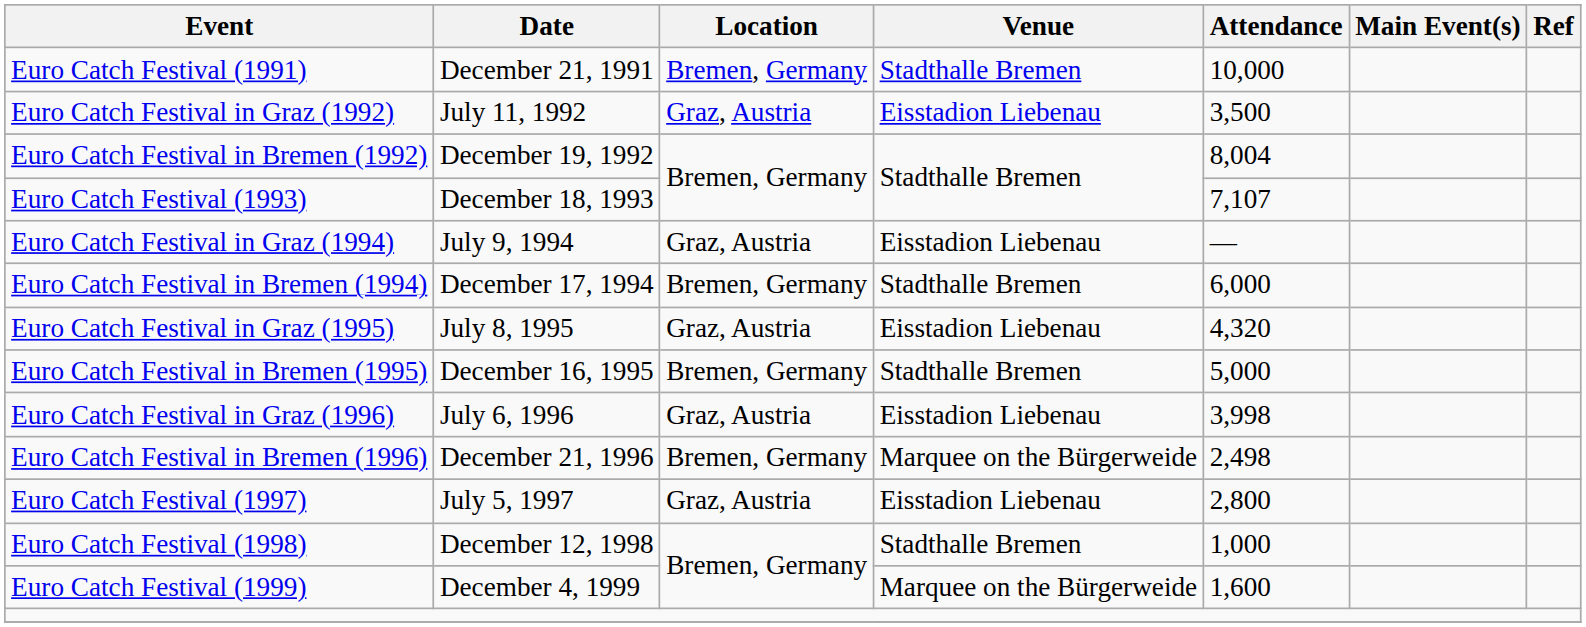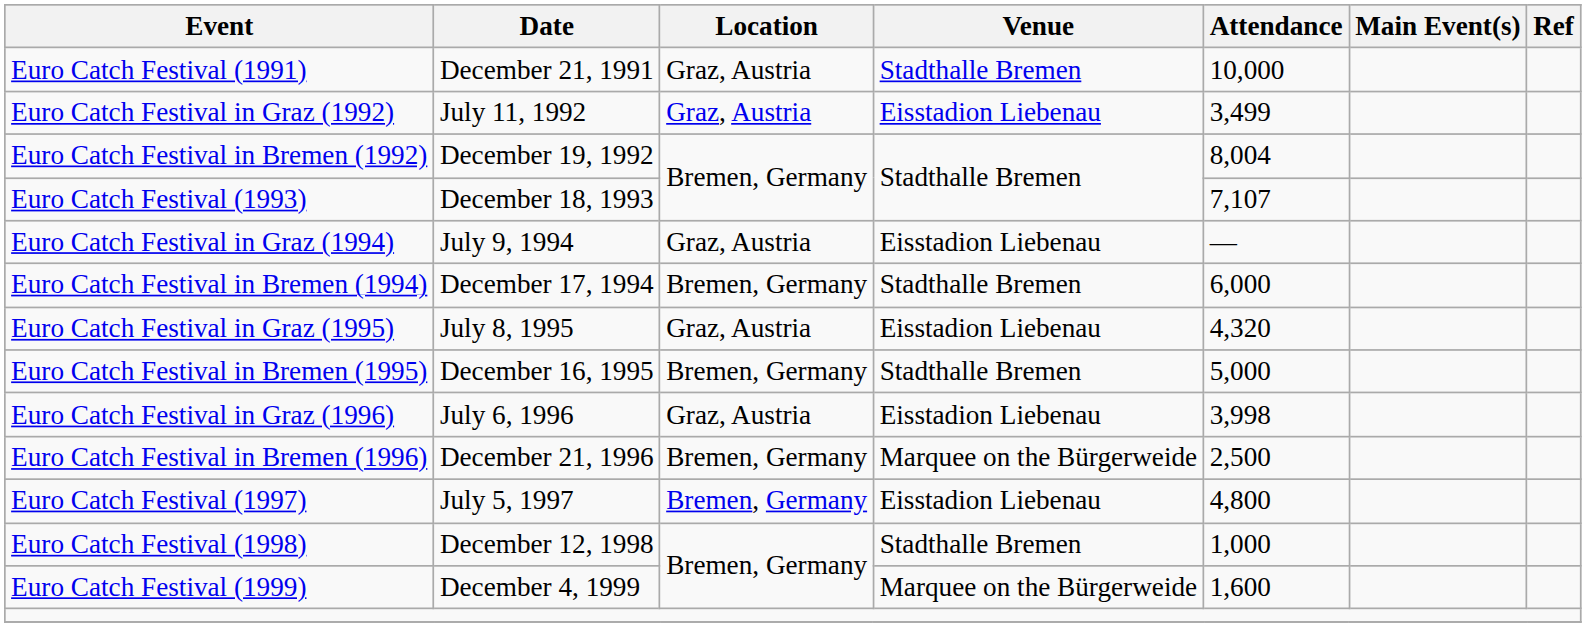 <table class="wikitable sortable">
 <tr>
 <th>Event</th>
 <th>Date</th>
 <th>Location</th>
 <th>Venue</th>
 <th>Attendance</th>
 <th class=unsortable>Main Event(s)</th>
 <th>Ref</th>
 </tr>
 <tr>
 <td><a href='#'>Euro Catch Festival (1991)</a></td>
 <td>December 21, 1991</td>
-<td><a href='#'>Bremen</a>, <a href='#'>Germany</a></td>
+<td>Graz, Austria</td>
 <td><a href='#'>Stadthalle Bremen</a></td>
 <td>10,000</td>
 <td></td>
 <td></td>
 </tr>
 <tr>
 <td><a href='#'>Euro Catch Festival in Graz (1992)</a></td>
 <td>July 11, 1992</td>
 <td><a href='#'>Graz</a>, <a href='#'>Austria</a></td>
 <td><a href='#'>Eisstadion Liebenau</a></td>
-<td>3,500</td>
+<td>3,499</td>
 <td></td>
 <td></td>
 </tr>
 <tr>
 <td><a href='#'>Euro Catch Festival in Bremen (1992)</a></td>
 <td>December 19, 1992</td>
 <td rowspan="2">Bremen, Germany</td>
 <td rowspan="2">Stadthalle Bremen</td>
 <td>8,004</td>
 <td></td>
 <td></td>
 </tr>
 <tr>
 <td><a href='#'>Euro Catch Festival (1993)</a></td>
 <td>December 18, 1993</td>
 <td>7,107</td>
 <td></td>
 <td></td>
 </tr>
 <tr>
 <td><a href='#'>Euro Catch Festival in Graz (1994)</a></td>
 <td>July 9, 1994</td>
 <td>Graz, Austria</td>
 <td>Eisstadion Liebenau</td>
 <td>—</td>
 <td></td>
 <td></td>
 </tr>
 <tr>
 <td><a href='#'>Euro Catch Festival in Bremen (1994)</a></td>
 <td>December 17, 1994</td>
 <td>Bremen, Germany</td>
 <td>Stadthalle Bremen</td>
 <td>6,000</td>
 <td></td>
 <td></td>
 </tr>
 <tr>
 <td><a href='#'>Euro Catch Festival in Graz (1995)</a></td>
 <td>July 8, 1995</td>
 <td>Graz, Austria</td>
 <td>Eisstadion Liebenau</td>
 <td>4,320</td>
 <td></td>
 <td></td>
 </tr>
 <tr>
 <td><a href='#'>Euro Catch Festival in Bremen (1995)</a></td>
 <td>December 16, 1995</td>
 <td>Bremen, Germany</td>
 <td>Stadthalle Bremen</td>
 <td>5,000</td>
 <td></td>
 <td></td>
 </tr>
 <tr>
 <td><a href='#'>Euro Catch Festival in Graz (1996)</a></td>
 <td>July 6, 1996</td>
 <td>Graz, Austria</td>
 <td>Eisstadion Liebenau</td>
 <td>3,998</td>
 <td></td>
 <td></td>
 </tr>
 <tr>
 <td><a href='#'>Euro Catch Festival in Bremen (1996)</a></td>
 <td>December 21, 1996</td>
 <td>Bremen, Germany</td>
 <td>Marquee on the Bürgerweide</td>
-<td>2,498</td>
+<td>2,500</td>
 <td></td>
 <td></td>
 </tr>
 <tr>
 <td><a href='#'>Euro Catch Festival (1997)</a></td>
 <td>July 5, 1997</td>
-<td>Graz, Austria</td>
+<td><a href='#'>Bremen</a>, <a href='#'>Germany</a></td>
 <td>Eisstadion Liebenau</td>
-<td>2,800</td>
+<td>4,800</td>
 <td></td>
 <td></td>
 </tr>
 <tr>
 <td><a href='#'>Euro Catch Festival (1998)</a></td>
 <td>December 12, 1998</td>
 <td rowspan="2">Bremen, Germany</td>
 <td>Stadthalle Bremen</td>
 <td>1,000</td>
 <td></td>
 <td></td>
 </tr>
 <tr>
 <td><a href='#'>Euro Catch Festival (1999)</a></td>
 <td>December 4, 1999</td>
 <td>Marquee on the Bürgerweide</td>
 <td>1,600</td>
 <td></td>
 <td></td>
 </tr>
 <tr>
 <td colspan="10"></td>
 </tr>
 <tr>
 </tr>
 </table>
